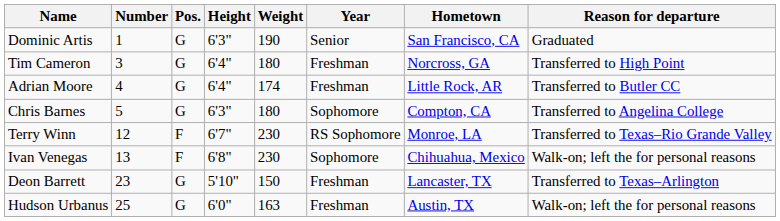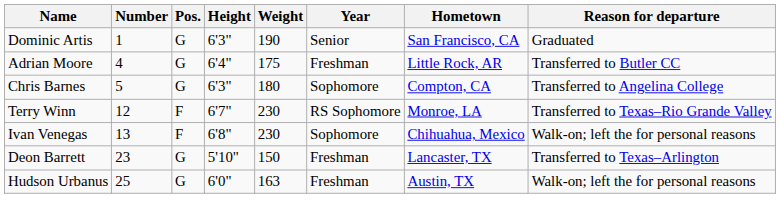 <table class="wikitable sortable" border="1">
 <tr>
 <th>Name</th>
 <th>Number</th>
 <th>Pos.</th>
 <th>Height</th>
 <th>Weight</th>
 <th>Year</th>
 <th>Hometown</th>
 <th class="unsortable">Reason for departure</th>
 </tr>
 <tr>
 <td>Dominic Artis</td>
 <td>1</td>
 <td>G</td>
 <td>6'3"</td>
 <td>190</td>
 <td>Senior</td>
 <td><a href='#'>San Francisco, CA</a></td>
 <td>Graduated</td>
 </tr>
 <tr>
-<td>Tim Cameron</td>
-<td>3</td>
-<td>G</td>
-<td>6'4"</td>
-<td>180</td>
-<td>Freshman</td>
-<td><a href='#'>Norcross, GA</a></td>
-<td>Transferred to <a href='#'>High Point</a></td>
-</tr>
-<tr>
 <td>Adrian Moore</td>
 <td>4</td>
 <td>G</td>
 <td>6'4"</td>
-<td>174</td>
+<td>175</td>
 <td>Freshman</td>
 <td><a href='#'>Little Rock, AR</a></td>
 <td>Transferred to <a href='#'>Butler CC</a></td>
 </tr>
 <tr>
 <td>Chris Barnes</td>
 <td>5</td>
 <td>G</td>
 <td>6'3"</td>
 <td>180</td>
 <td>Sophomore</td>
 <td><a href='#'>Compton, CA</a></td>
 <td>Transferred to <a href='#'>Angelina College</a></td>
 </tr>
 <tr>
 <td>Terry Winn</td>
 <td>12</td>
 <td>F</td>
 <td>6'7"</td>
 <td>230</td>
 <td>RS Sophomore</td>
 <td><a href='#'>Monroe, LA</a></td>
 <td>Transferred to <a href='#'>Texas–Rio Grande Valley</a></td>
 </tr>
 <tr>
 <td>Ivan Venegas</td>
 <td>13</td>
 <td>F</td>
 <td>6'8"</td>
 <td>230</td>
 <td>Sophomore</td>
 <td><a href='#'>Chihuahua, Mexico</a></td>
 <td>Walk-on; left the for personal reasons</td>
 </tr>
 <tr>
 <td>Deon Barrett</td>
 <td>23</td>
 <td>G</td>
 <td>5'10"</td>
 <td>150</td>
 <td>Freshman</td>
 <td><a href='#'>Lancaster, TX</a></td>
 <td>Transferred to <a href='#'>Texas–Arlington</a></td>
 </tr>
 <tr>
 <td>Hudson Urbanus</td>
 <td>25</td>
 <td>G</td>
 <td>6'0"</td>
 <td>163</td>
 <td>Freshman</td>
 <td><a href='#'>Austin, TX</a></td>
 <td>Walk-on; left the for personal reasons</td>
 </tr>
 </table>
